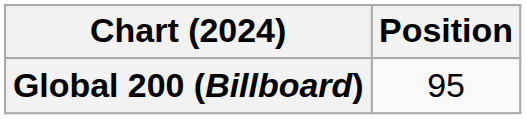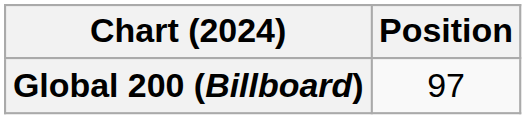 <table class="wikitable sortable plainrowheaders" style="text-align:center">
 <tr>
 <th scope="col">Chart (2024)</th>
 <th scope="col">Position</th>
 </tr>
 <tr>
 <th scope="row">Global 200 (<em>Billboard</em>)</th>
-<td>95</td>
+<td>97</td>
 </tr>
 </table>
